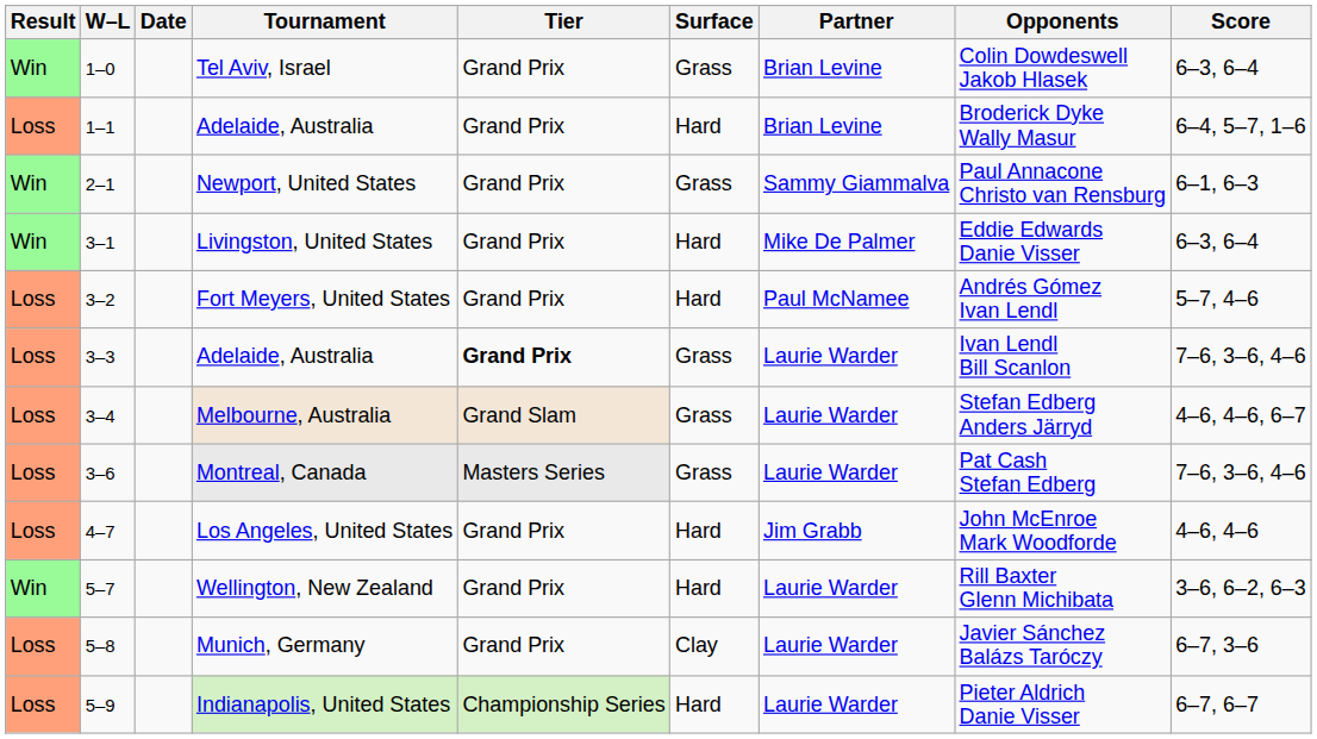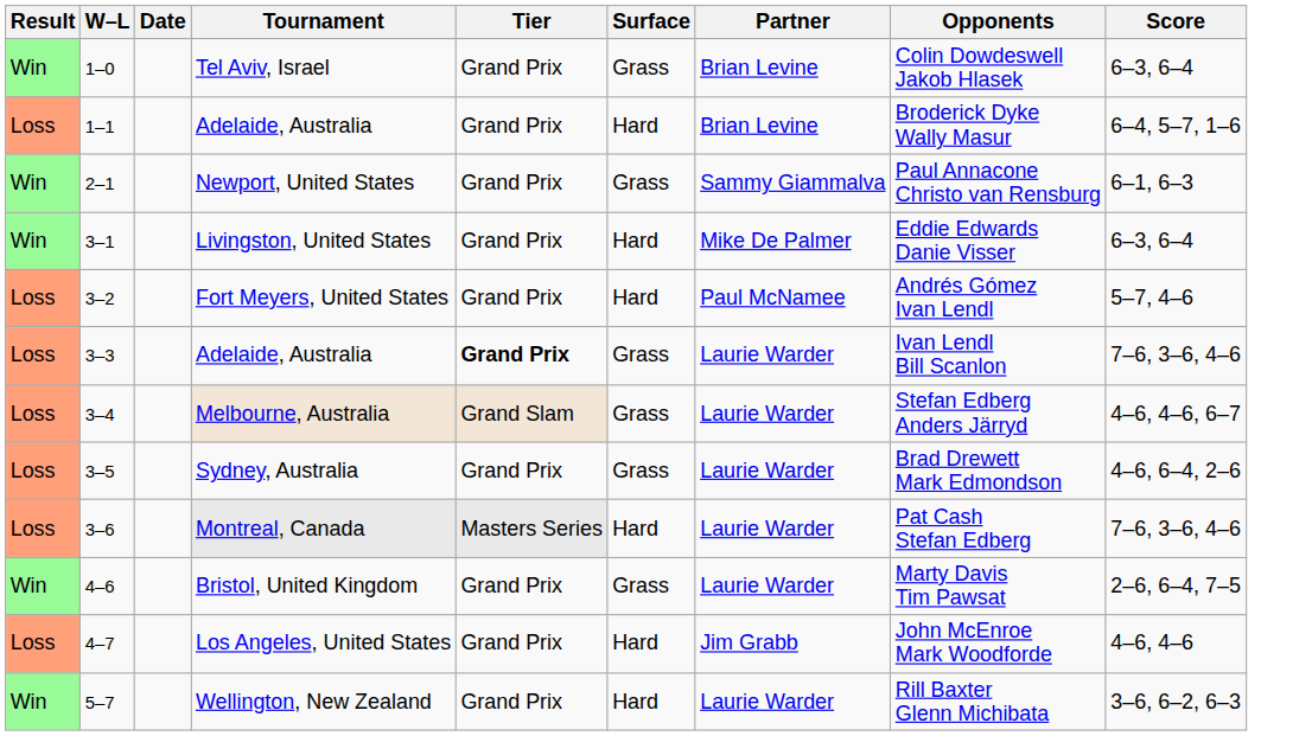 <table class="sortable wikitable">
 <tr>
 <th>Result</th>
 <th class=unsortable>W–L</th>
 <th>Date</th>
 <th>Tournament</th>
 <th>Tier</th>
 <th>Surface</th>
 <th>Partner</th>
 <th>Opponents</th>
 <th class=unsortable>Score</th>
 </tr>
 <tr>
 <td style="background:#98fb98;">Win</td>
 <td><small>1–0</small></td>
 <td><a href='#'></a></td>
 <td><a href='#'>Tel Aviv</a>, Israel</td>
 <td>Grand Prix</td>
 <td>Grass</td>
 <td> <a href='#'>Brian Levine</a></td>
 <td> <a href='#'>Colin Dowdeswell</a> <br>  <a href='#'>Jakob Hlasek</a></td>
 <td>6–3, 6–4</td>
 </tr>
 <tr>
 <td style="background:#ffa07a;">Loss</td>
 <td><small>1–1</small></td>
 <td><a href='#'></a></td>
 <td><a href='#'>Adelaide</a>, Australia</td>
 <td>Grand Prix</td>
 <td>Hard</td>
 <td> <a href='#'>Brian Levine</a></td>
 <td> <a href='#'>Broderick Dyke</a> <br>  <a href='#'>Wally Masur</a></td>
 <td>6–4, 5–7, 1–6</td>
 </tr>
 <tr>
 <td style="background:#98fb98;">Win</td>
 <td><small>2–1</small></td>
 <td><a href='#'></a></td>
 <td><a href='#'>Newport</a>, United States</td>
 <td>Grand Prix</td>
 <td>Grass</td>
 <td> <a href='#'>Sammy Giammalva</a></td>
 <td> <a href='#'>Paul Annacone</a> <br>  <a href='#'>Christo van Rensburg</a></td>
 <td>6–1, 6–3</td>
 </tr>
 <tr>
 <td style="background:#98fb98;">Win</td>
 <td><small>3–1</small></td>
 <td><a href='#'></a></td>
 <td><a href='#'>Livingston</a>, United States</td>
 <td>Grand Prix</td>
 <td>Hard</td>
 <td> <a href='#'>Mike De Palmer</a></td>
 <td> <a href='#'>Eddie Edwards</a> <br>  <a href='#'>Danie Visser</a></td>
 <td>6–3, 6–4</td>
 </tr>
 <tr>
 <td style="background:#ffa07a;">Loss</td>
 <td><small>3–2</small></td>
 <td><a href='#'></a></td>
 <td><a href='#'>Fort Meyers</a>, United States</td>
 <td>Grand Prix</td>
 <td>Hard</td>
 <td> <a href='#'>Paul McNamee</a></td>
 <td> <a href='#'>Andrés Gómez</a> <br>  <a href='#'>Ivan Lendl</a></td>
 <td>5–7, 4–6</td>
 </tr>
 <tr>
 <td style="background:#ffa07a;">Loss</td>
 <td><small>3–3</small></td>
 <td><a href='#'></a></td>
 <td><a href='#'>Adelaide</a>, Australia</td>
 <td><strong>Grand Prix</strong></td>
 <td>Grass</td>
 <td> <a href='#'>Laurie Warder</a></td>
 <td> <a href='#'>Ivan Lendl</a> <br>  <a href='#'>Bill Scanlon</a></td>
 <td>7–6, 3–6, 4–6</td>
 </tr>
 <tr>
 <td style="background:#ffa07a;">Loss</td>
 <td><small>3–4</small></td>
 <td><a href='#'></a></td>
 <td style="background:#f3e6d7;"><a href='#'>Melbourne</a>, Australia</td>
 <td style="background:#f3e6d7;">Grand Slam</td>
 <td>Grass</td>
 <td> <a href='#'>Laurie Warder</a></td>
 <td> <a href='#'>Stefan Edberg</a> <br>  <a href='#'>Anders Järryd</a></td>
 <td>4–6, 4–6, 6–7</td>
 </tr>
 <tr>
 <td style="background:#ffa07a;">Loss</td>
+<td><small>3–5</small></td>
+<td><a href='#'></a></td>
+<td><a href='#'>Sydney</a>, Australia</td>
+<td>Grand Prix</td>
+<td>Grass</td>
+<td> <a href='#'>Laurie Warder</a></td>
+<td> <a href='#'>Brad Drewett</a> <br>  <a href='#'>Mark Edmondson</a></td>
+<td>4–6, 6–4, 2–6</td>
+</tr>
+<tr>
+<td style="background:#ffa07a;">Loss</td>
 <td><small>3–6</small></td>
 <td><a href='#'></a></td>
 <td style="background:#e9e9e9;"><a href='#'>Montreal</a>, Canada</td>
 <td style="background:#e9e9e9;">Masters Series</td>
-<td>Grass</td>
+<td>Hard</td>
 <td> <a href='#'>Laurie Warder</a></td>
 <td> <a href='#'>Pat Cash</a> <br>  <a href='#'>Stefan Edberg</a></td>
 <td>7–6, 3–6, 4–6</td>
+</tr>
+<tr>
+<td style="background:#98fb98;">Win</td>
+<td><small>4–6</small></td>
+<td><a href='#'></a></td>
+<td><a href='#'>Bristol</a>, United Kingdom</td>
+<td>Grand Prix</td>
+<td>Grass</td>
+<td> <a href='#'>Laurie Warder</a></td>
+<td> <a href='#'>Marty Davis</a> <br>  <a href='#'>Tim Pawsat</a></td>
+<td>2–6, 6–4, 7–5</td>
 </tr>
 <tr>
 <td style="background:#ffa07a;">Loss</td>
 <td><small>4–7</small></td>
 <td><a href='#'></a></td>
 <td><a href='#'>Los Angeles</a>, United States</td>
 <td>Grand Prix</td>
 <td>Hard</td>
 <td> <a href='#'>Jim Grabb</a></td>
 <td> <a href='#'>John McEnroe</a> <br>  <a href='#'>Mark Woodforde</a></td>
 <td>4–6, 4–6</td>
 </tr>
 <tr>
 <td style="background:#98fb98;">Win</td>
 <td><small>5–7</small></td>
 <td><a href='#'></a></td>
 <td><a href='#'>Wellington</a>, New Zealand</td>
 <td>Grand Prix</td>
 <td>Hard</td>
 <td> <a href='#'>Laurie Warder</a></td>
 <td> <a href='#'>Rill Baxter</a> <br>  <a href='#'>Glenn Michibata</a></td>
 <td>3–6, 6–2, 6–3</td>
 </tr>
-<tr>
-<td style="background:#ffa07a;">Loss</td>
-<td><small>5–8</small></td>
-<td><a href='#'></a></td>
-<td><a href='#'>Munich</a>, Germany</td>
-<td>Grand Prix</td>
-<td>Clay</td>
-<td> <a href='#'>Laurie Warder</a></td>
-<td> <a href='#'>Javier Sánchez</a> <br>  <a href='#'>Balázs Taróczy</a></td>
-<td>6–7, 3–6</td>
-</tr>
-<tr>
-<td style="background:#ffa07a;">Loss</td>
-<td><small>5–9</small></td>
-<td><a href='#'></a></td>
-<td style="background:#d4f1c5;"><a href='#'>Indianapolis</a>, United States</td>
-<td style="background:#d4f1c5;">Championship Series</td>
-<td>Hard</td>
-<td> <a href='#'>Laurie Warder</a></td>
-<td> <a href='#'>Pieter Aldrich</a> <br>  <a href='#'>Danie Visser</a></td>
-<td>6–7, 6–7</td>
-</tr>
 </table>
